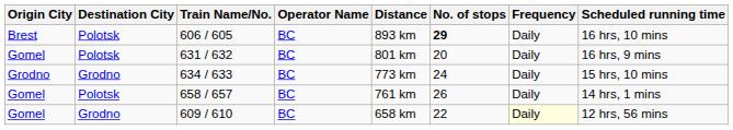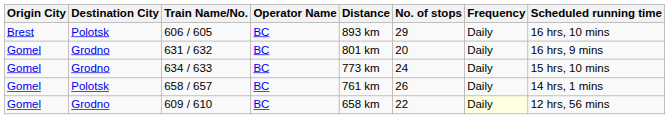 <table class="wikitable sortable">
 <tr>
 <th>Origin City</th>
 <th>Destination City</th>
 <th>Train Name/No.</th>
 <th>Operator Name</th>
 <th>Distance</th>
 <th>No. of stops</th>
 <th>Frequency</th>
 <th data-sort-type="number">Scheduled running time</th>
 </tr>
 <tr>
 <td><a href='#'>Brest</a></td>
 <td><a href='#'>Polotsk</a></td>
 <td>606 / 605</td>
 <td><a href='#'>BC</a></td>
 <td>893 km</td>
-<td><strong>29</strong></td>
+<td>29</td>
 <td>Daily</td>
 <td>16 hrs, 10 mins</td>
 </tr>
 <tr>
 <td><a href='#'>Gomel</a></td>
-<td><a href='#'>Polotsk</a></td>
+<td><a href='#'>Grodno</a></td>
 <td>631 / 632</td>
 <td><a href='#'>BC</a></td>
 <td>801 km</td>
 <td>20</td>
 <td>Daily</td>
 <td>16 hrs, 9 mins</td>
 </tr>
 <tr>
-<td><a href='#'>Grodno</a></td>
+<td><a href='#'>Gomel</a></td>
 <td><a href='#'>Grodno</a></td>
 <td>634 / 633</td>
 <td><a href='#'>BC</a></td>
 <td>773 km</td>
 <td>24</td>
 <td>Daily</td>
 <td>15 hrs, 10 mins</td>
 </tr>
 <tr>
 <td><a href='#'>Gomel</a></td>
 <td><a href='#'>Polotsk</a></td>
 <td>658 / 657</td>
 <td><a href='#'>BC</a></td>
 <td>761 km</td>
 <td>26</td>
 <td>Daily</td>
 <td>14 hrs, 1 mins</td>
 </tr>
 <tr>
 <td><a href='#'>Gomel</a></td>
 <td><a href='#'>Grodno</a></td>
 <td>609 / 610</td>
 <td><a href='#'>BC</a></td>
 <td>658 km</td>
 <td>22</td>
 <td style="background: lightyellow;">Daily</td>
 <td>12 hrs, 56 mins</td>
 </tr>
 </table>
